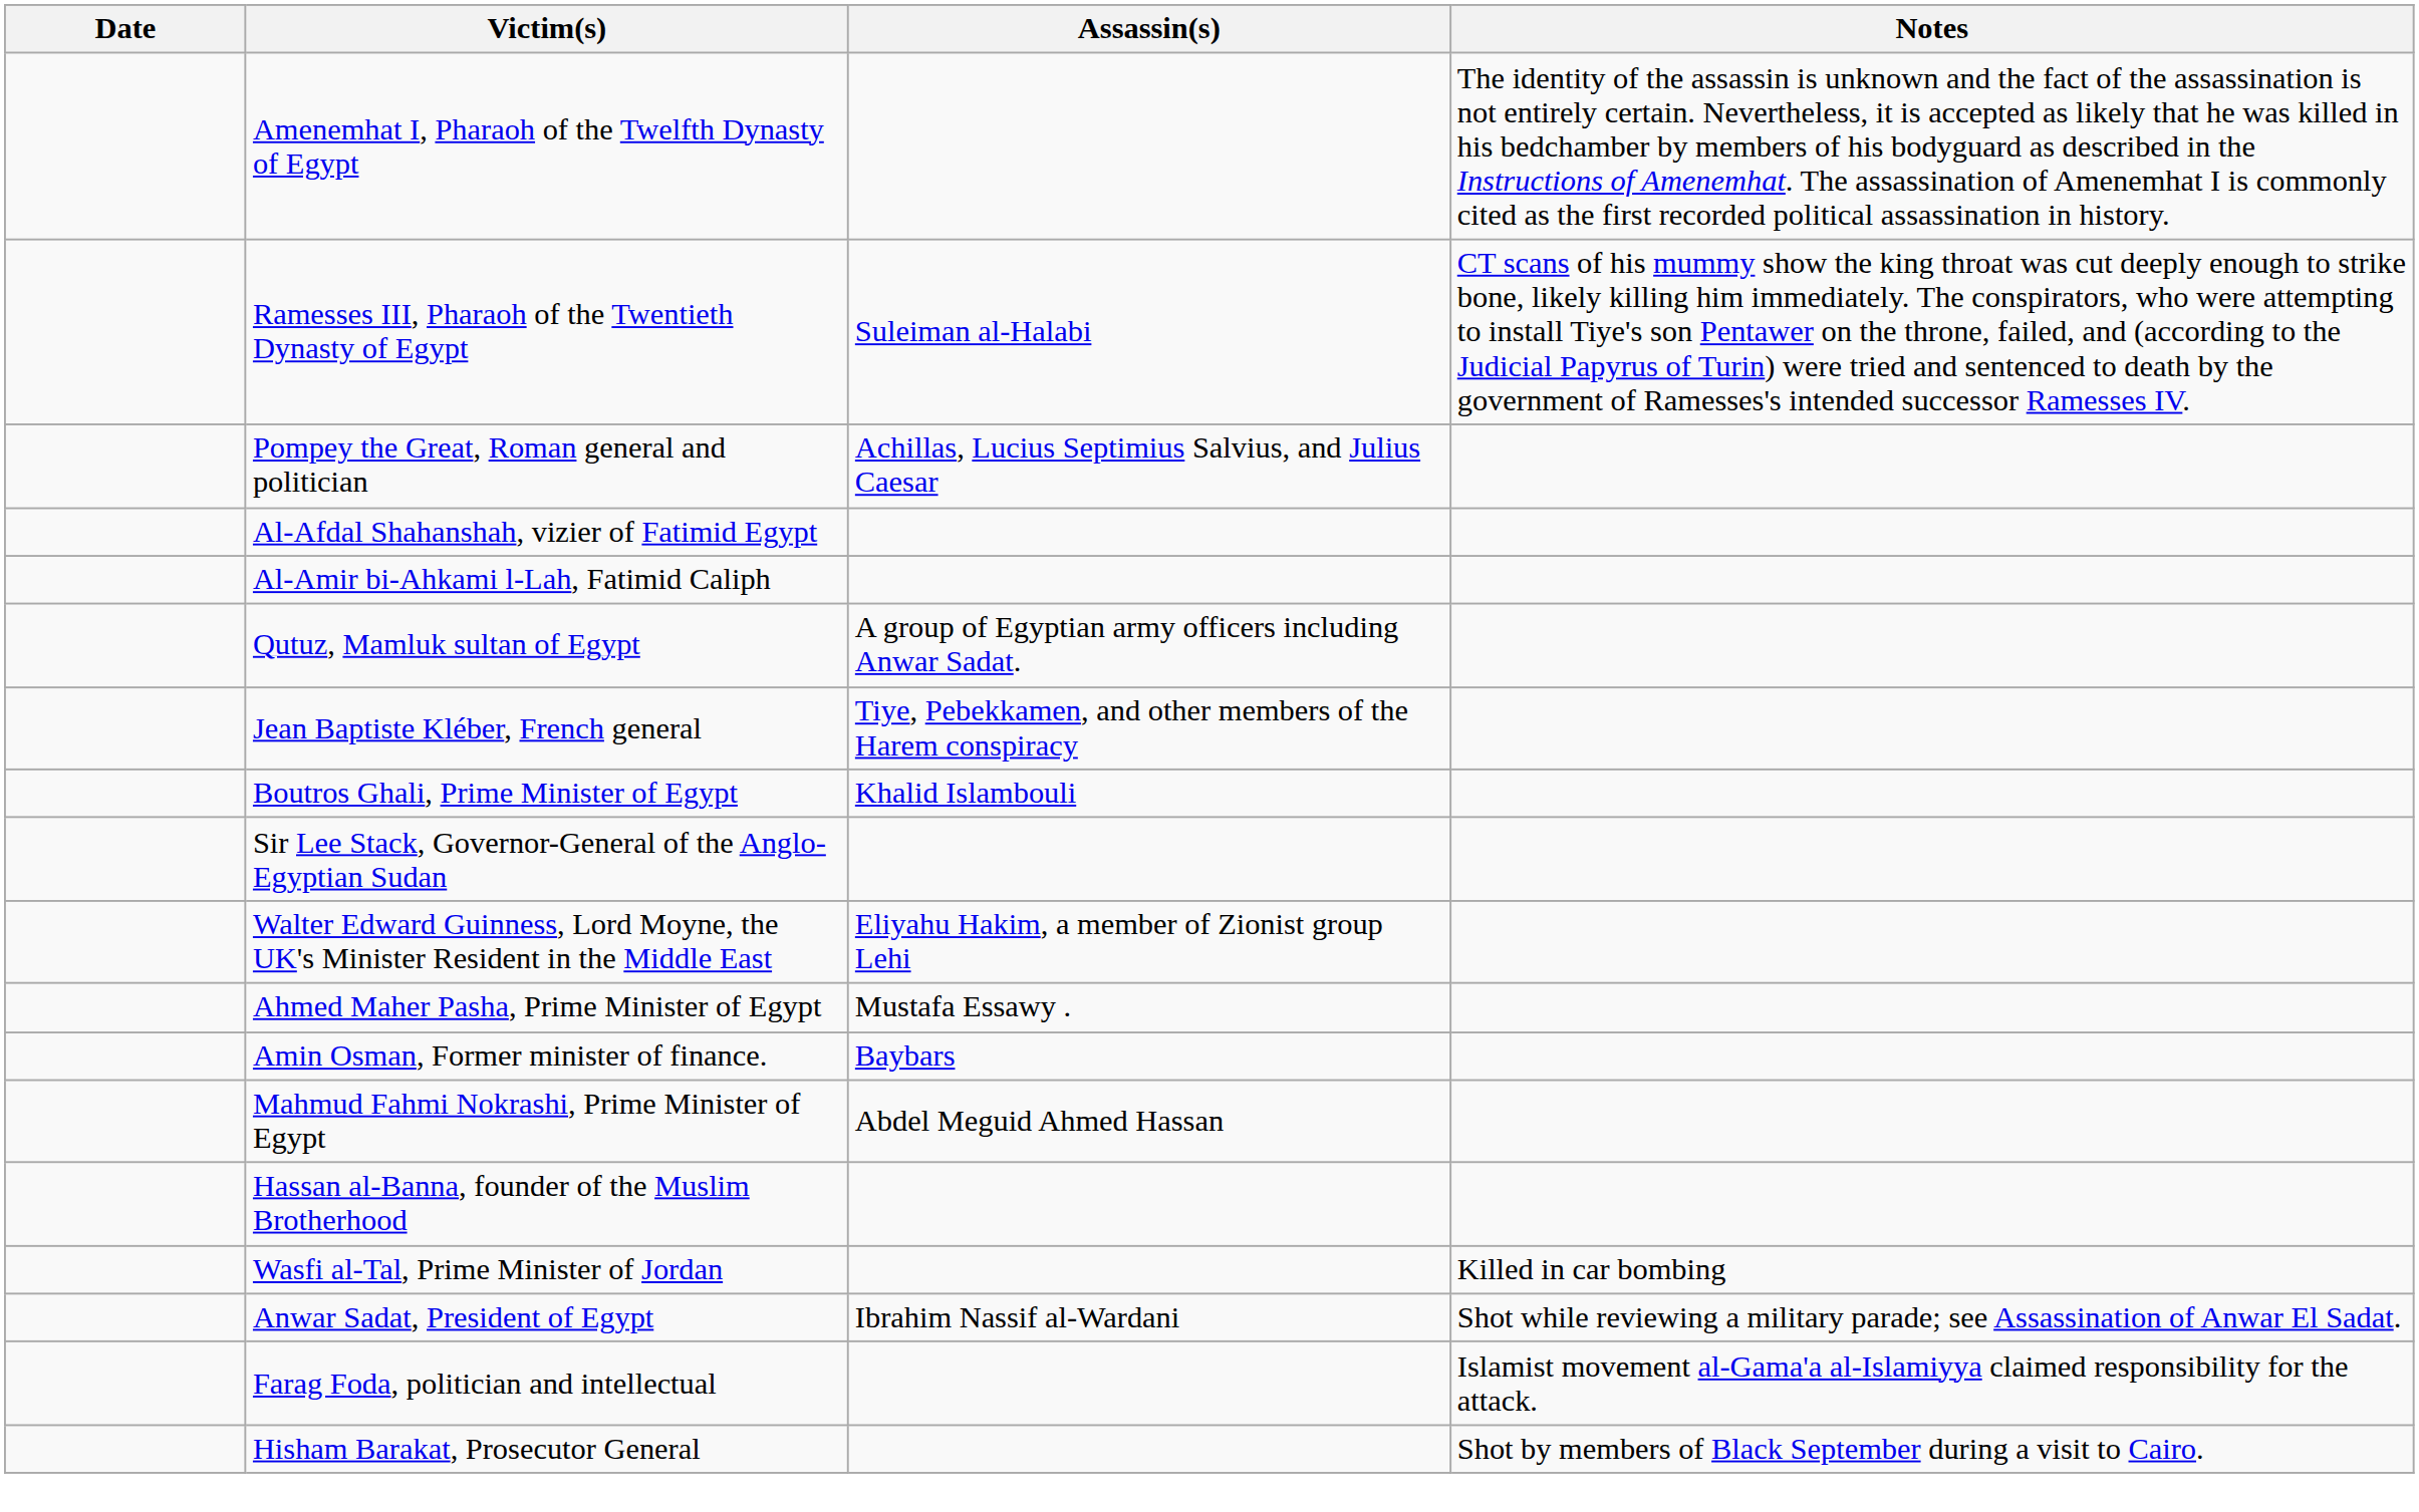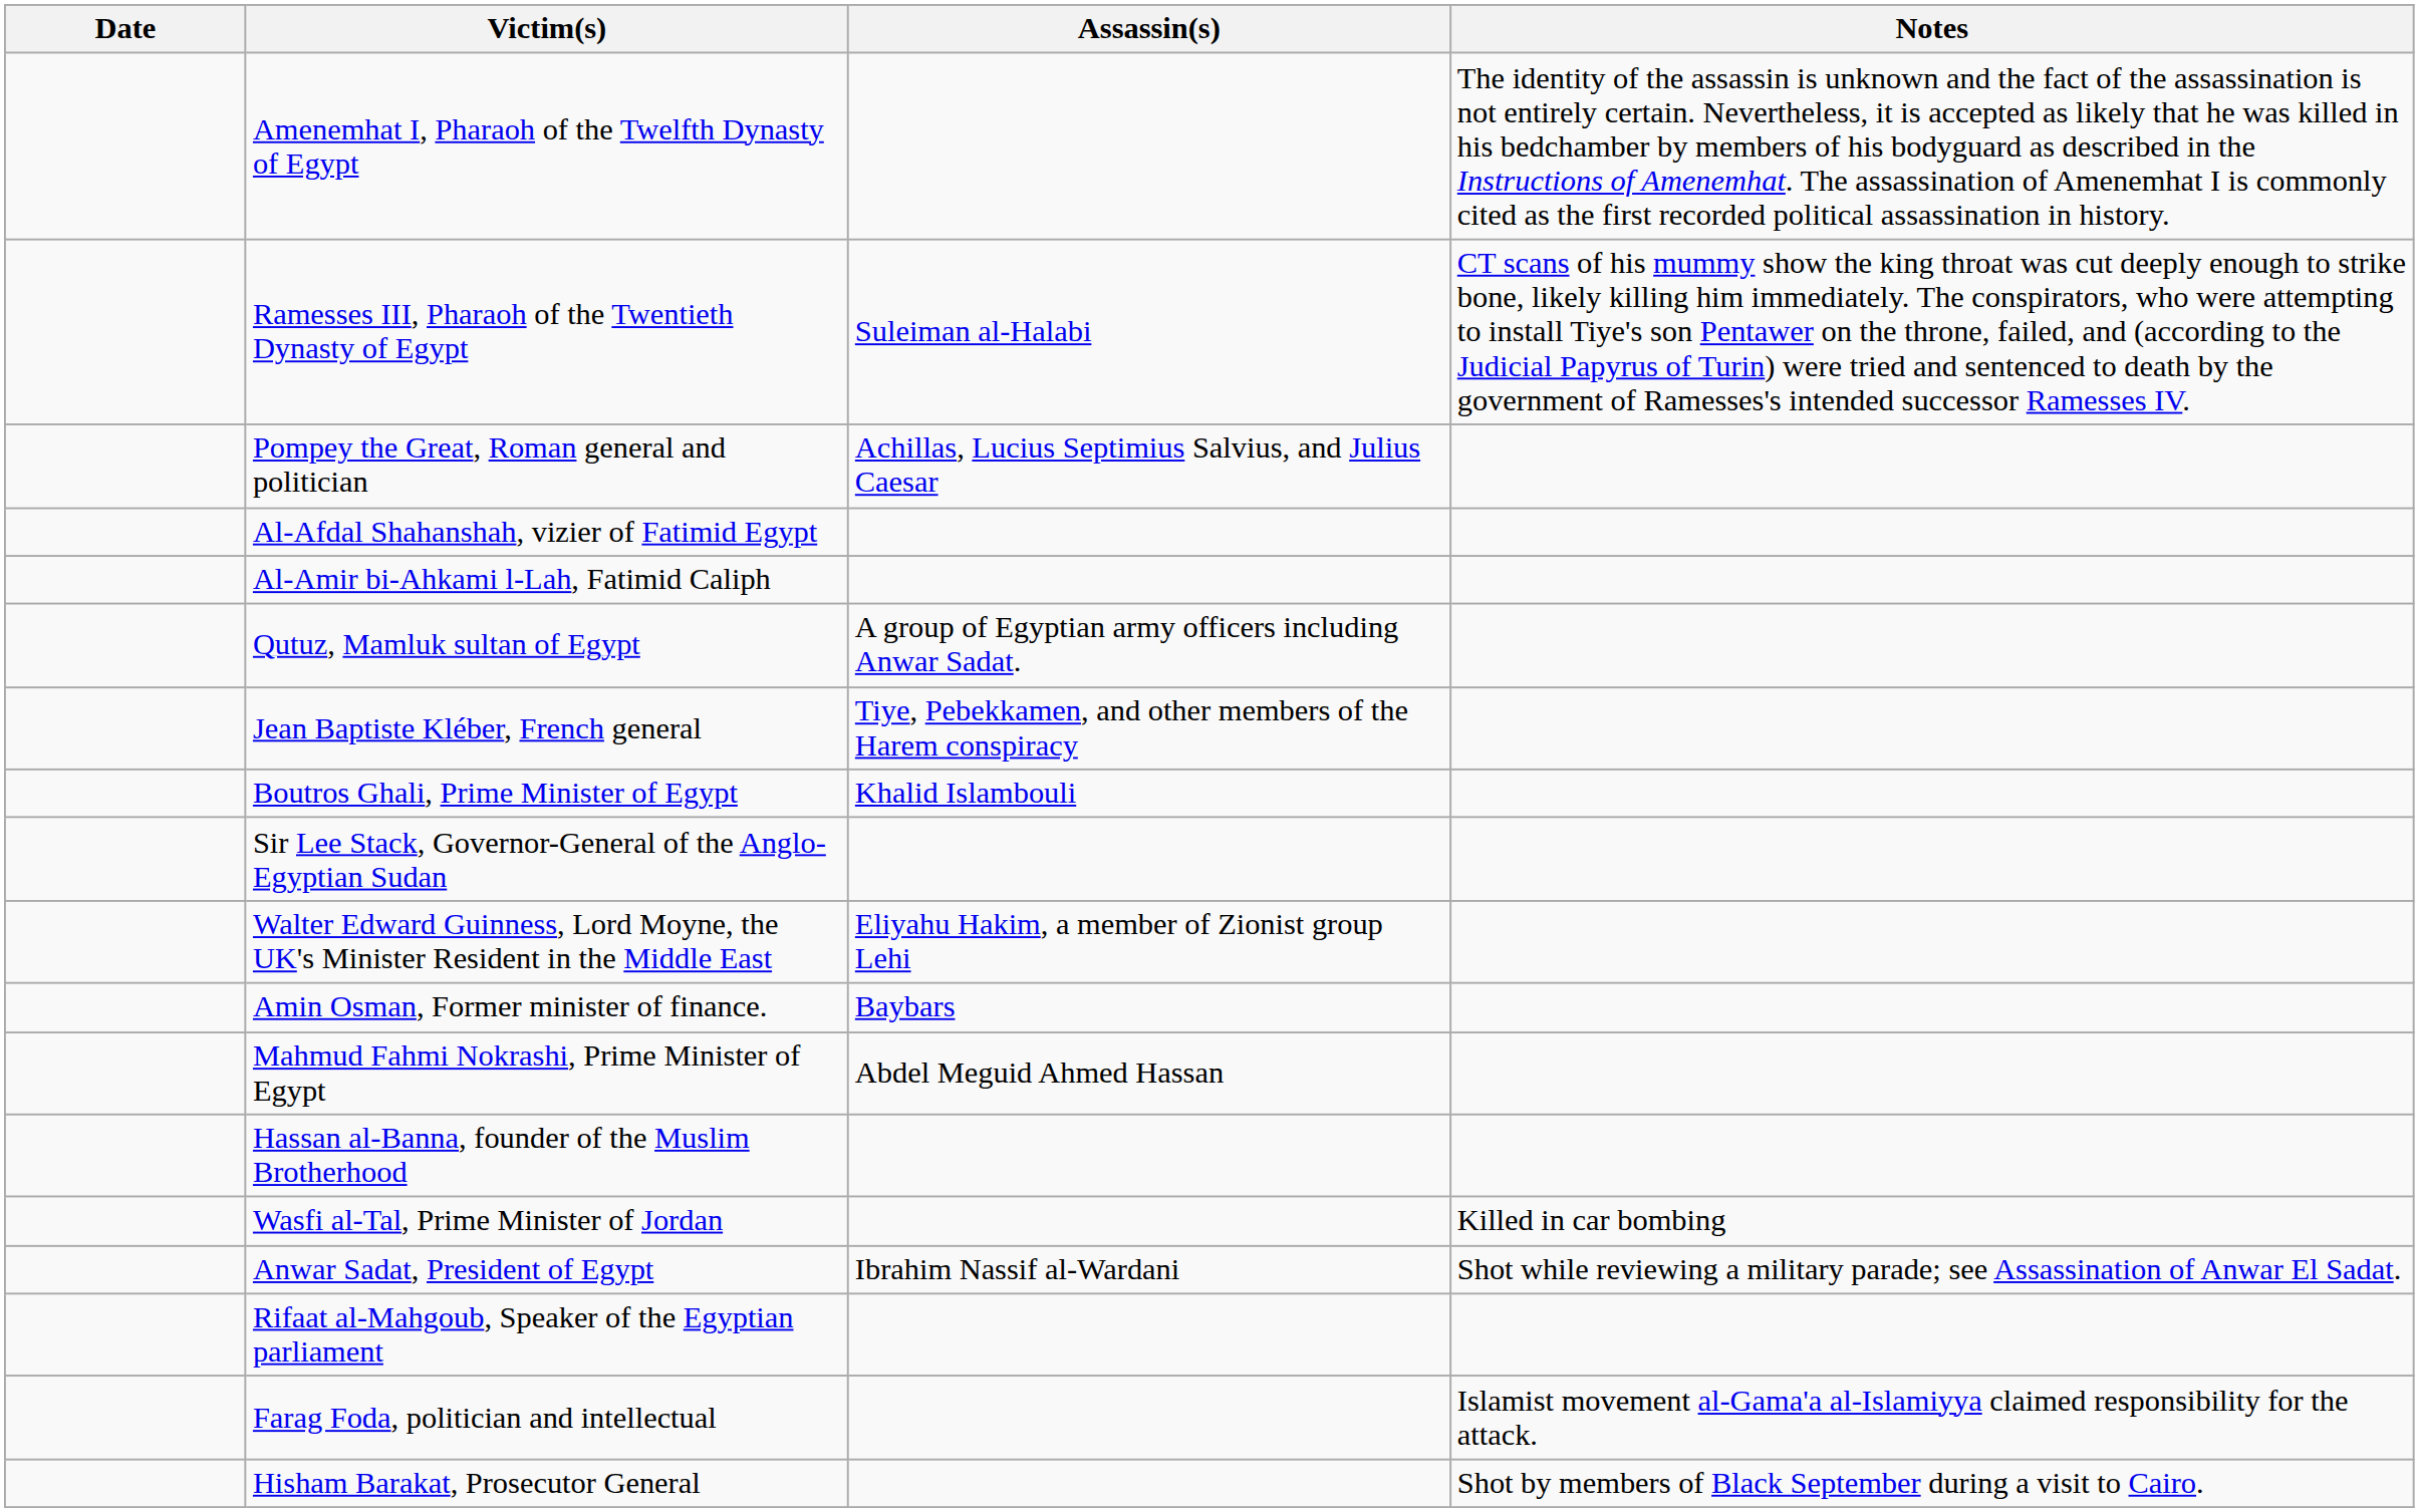 <table class="wikitable sortable" style="width:100%">
 <tr>
 <th style="width:10%">Date</th>
 <th style="width:25%">Victim(s)</th>
 <th style="width:25%">Assassin(s)</th>
 <th style="width:40%">Notes</th>
 </tr>
 <tr>
 <td></td>
 <td><a href='#'>Amenemhat I</a>, <a href='#'>Pharaoh</a> of the <a href='#'>Twelfth Dynasty of Egypt</a></td>
 <td></td>
 <td>The identity of the assassin is unknown and the fact of the assassination is not entirely certain. Nevertheless, it is accepted as likely that he was killed in his bedchamber by members of his bodyguard as described in the <em><a href='#'>Instructions of Amenemhat</a></em>. The assassination of Amenemhat I is commonly cited as the first recorded political assassination in history.</td>
 </tr>
 <tr>
 <td></td>
 <td><a href='#'>Ramesses III</a>, <a href='#'>Pharaoh</a> of the <a href='#'>Twentieth Dynasty of Egypt</a></td>
 <td><a href='#'>Suleiman al-Halabi</a></td>
 <td><a href='#'>CT scans</a> of his <a href='#'>mummy</a> show the king throat was cut deeply enough to strike bone, likely killing him immediately. The conspirators, who were attempting to install Tiye's son <a href='#'>Pentawer</a> on the throne, failed, and (according to the <a href='#'>Judicial Papyrus of Turin</a>) were tried and sentenced to death by the government of Ramesses's intended successor <a href='#'>Ramesses IV</a>.</td>
 </tr>
 <tr>
 <td></td>
 <td><a href='#'>Pompey the Great</a>, <a href='#'>Roman</a> general and politician</td>
 <td><a href='#'>Achillas</a>, <a href='#'>Lucius Septimius</a>  Salvius, and <a href='#'>Julius Caesar</a></td>
 <td></td>
 </tr>
 <tr>
 <td></td>
 <td><a href='#'>Al-Afdal Shahanshah</a>, vizier of <a href='#'>Fatimid Egypt</a></td>
 <td></td>
 <td></td>
 </tr>
 <tr>
 <td></td>
 <td><a href='#'>Al-Amir bi-Ahkami l-Lah</a>, Fatimid Caliph</td>
 <td></td>
 <td></td>
 </tr>
 <tr>
 <td></td>
 <td><a href='#'>Qutuz</a>, <a href='#'>Mamluk sultan of Egypt</a></td>
 <td>A group of Egyptian army officers including <a href='#'>Anwar Sadat</a>.</td>
 <td></td>
 </tr>
 <tr>
 <td></td>
 <td><a href='#'>Jean Baptiste Kléber</a>, <a href='#'>French</a> general</td>
 <td><a href='#'>Tiye</a>, <a href='#'>Pebekkamen</a>, and other members of the <a href='#'>Harem conspiracy</a></td>
 <td></td>
 </tr>
 <tr>
 <td></td>
 <td><a href='#'>Boutros Ghali</a>, <a href='#'>Prime Minister of Egypt</a></td>
 <td><a href='#'>Khalid Islambouli</a></td>
 <td></td>
 </tr>
 <tr>
 <td></td>
 <td>Sir <a href='#'>Lee Stack</a>, Governor-General of the <a href='#'>Anglo-Egyptian Sudan</a></td>
 <td></td>
 <td></td>
 </tr>
 <tr>
 <td></td>
 <td><a href='#'>Walter Edward Guinness</a>, Lord Moyne, the <a href='#'>UK</a>'s Minister Resident in the <a href='#'>Middle East</a></td>
 <td><a href='#'>Eliyahu Hakim</a>, a member of Zionist group <a href='#'>Lehi</a></td>
 <td></td>
 </tr>
 <tr>
 <td></td>
-<td><a href='#'>Ahmed Maher Pasha</a>, Prime Minister of Egypt</td>
-<td>Mustafa Essawy  .</td>
-<td></td>
-</tr>
-<tr>
-<td></td>
 <td><a href='#'>Amin Osman</a>, Former minister of finance.</td>
 <td><a href='#'>Baybars</a></td>
 <td></td>
 </tr>
 <tr>
 <td></td>
 <td><a href='#'>Mahmud Fahmi Nokrashi</a>, Prime Minister of Egypt</td>
 <td>Abdel Meguid Ahmed Hassan</td>
 <td></td>
 </tr>
 <tr>
 <td></td>
 <td><a href='#'>Hassan al-Banna</a>, founder of the <a href='#'>Muslim Brotherhood</a></td>
 <td></td>
 <td></td>
 </tr>
 <tr>
 <td></td>
 <td><a href='#'>Wasfi al-Tal</a>, Prime Minister of <a href='#'>Jordan</a></td>
 <td></td>
 <td>Killed in car bombing</td>
 </tr>
 <tr>
 <td></td>
 <td><a href='#'>Anwar Sadat</a>, <a href='#'>President of Egypt</a></td>
 <td>Ibrahim Nassif al-Wardani</td>
 <td>Shot while reviewing a military parade; see <a href='#'>Assassination of Anwar El Sadat</a>.</td>
 </tr>
 <tr>
 <td></td>
+<td><a href='#'>Rifaat al-Mahgoub</a>, Speaker of the <a href='#'>Egyptian parliament</a></td>
+<td></td>
+<td></td>
+</tr>
+<tr>
+<td></td>
 <td><a href='#'>Farag Foda</a>, politician and intellectual</td>
 <td></td>
 <td>Islamist movement <a href='#'>al-Gama'a al-Islamiyya</a> claimed responsibility for the attack.</td>
 </tr>
 <tr>
 <td></td>
 <td><a href='#'>Hisham Barakat</a>, Prosecutor General</td>
 <td></td>
 <td>Shot by members of <a href='#'>Black September</a> during a visit to <a href='#'>Cairo</a>.</td>
 </tr>
 </table>
